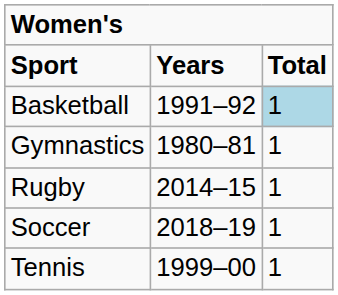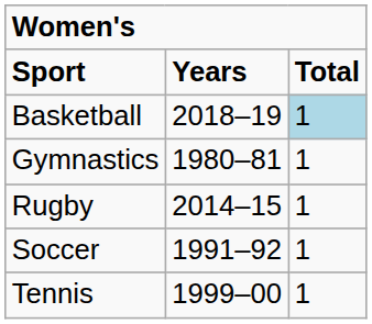 <table class="wikitable">
 <tr>
 <td colspan=3><strong>Women's</strong></td>
 </tr>
 <tr>
 <td><strong>Sport</strong></td>
 <td><strong>Years</strong></td>
 <td><strong> Total</strong></td>
 </tr>
 <tr>
 <td>Basketball</td>
-<td>1991–92</td>
+<td>2018–19</td>
 <td style="background: lightblue;">1</td>
 </tr>
 <tr>
 <td>Gymnastics</td>
 <td>1980–81</td>
 <td>1</td>
 </tr>
 <tr>
 <td>Rugby</td>
 <td>2014–15</td>
 <td>1</td>
 </tr>
 <tr>
 <td>Soccer</td>
-<td>2018–19</td>
+<td>1991–92</td>
 <td>1</td>
 </tr>
 <tr>
 <td>Tennis</td>
 <td>1999–00</td>
 <td>1</td>
 </tr>
 </table>
